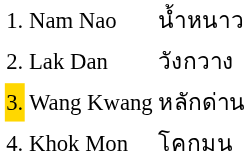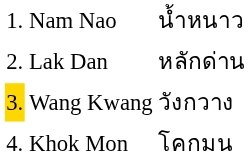 <table>
 <tr>
 <td>1.</td>
 <td>Nam Nao</td>
 <td>น้ำหนาว</td>
 <td></td>
 </tr>
 <tr>
 <td>2.</td>
 <td>Lak Dan</td>
-<td>วังกวาง</td>
+<td>หลักด่าน</td>
 <td></td>
 </tr>
 <tr>
 <td style="background: gold;">3.</td>
 <td>Wang Kwang</td>
-<td>หลักด่าน</td>
+<td>วังกวาง</td>
 <td></td>
 </tr>
 <tr>
 <td>4.</td>
 <td>Khok Mon</td>
 <td>โคกมน</td>
 <td></td>
 </tr>
 </table>
